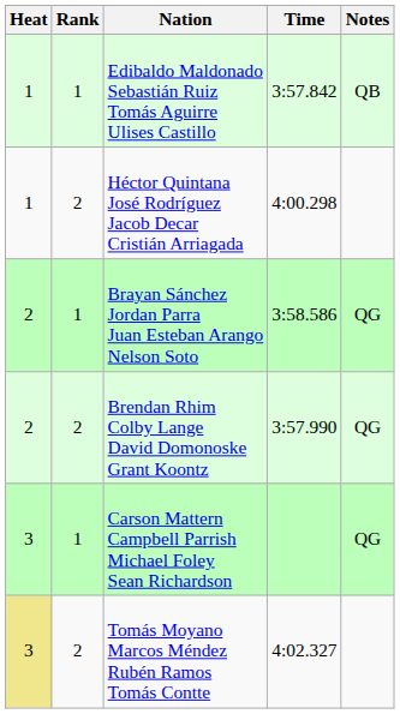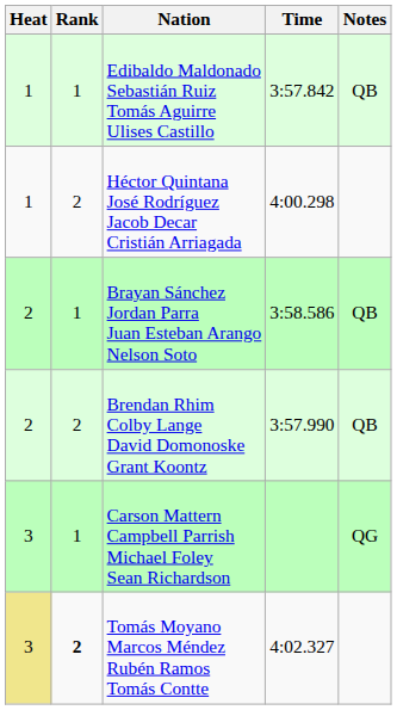 <table class="wikitable sortable" style="text-align:center">
 <tr>
 <th>Heat</th>
 <th>Rank</th>
 <th>Nation</th>
 <th>Time</th>
 <th>Notes</th>
 </tr>
 <tr bgcolor=ddffdd>
 <td>1</td>
 <td>1</td>
 <td align=left><br><a href='#'>Edibaldo Maldonado</a><br><a href='#'>Sebastián Ruiz</a><br><a href='#'>Tomás Aguirre</a><br><a href='#'>Ulises Castillo</a></td>
 <td>3:57.842</td>
 <td>QB</td>
 </tr>
 <tr>
 <td>1</td>
 <td>2</td>
 <td align=left><br><a href='#'>Héctor Quintana</a><br><a href='#'>José Rodríguez</a><br><a href='#'>Jacob Decar</a><br><a href='#'>Cristián Arriagada</a></td>
 <td>4:00.298</td>
 <td></td>
 </tr>
 <tr bgcolor=bbffbb>
 <td>2</td>
 <td>1</td>
 <td align=left><br><a href='#'>Brayan Sánchez</a><br><a href='#'>Jordan Parra</a><br><a href='#'>Juan Esteban Arango</a><br><a href='#'>Nelson Soto</a></td>
 <td>3:58.586</td>
-<td>QG</td>
+<td>QB</td>
 </tr>
 <tr bgcolor=ddffdd>
 <td>2</td>
 <td>2</td>
 <td align=left><br><a href='#'>Brendan Rhim</a><br><a href='#'>Colby Lange</a><br><a href='#'>David Domonoske</a><br><a href='#'>Grant Koontz</a></td>
 <td>3:57.990</td>
-<td>QG</td>
+<td>QB</td>
 </tr>
 <tr bgcolor=bbffbb>
 <td>3</td>
 <td>1</td>
 <td align=left><br><a href='#'>Carson Mattern</a><br><a href='#'>Campbell Parrish</a><br><a href='#'>Michael Foley</a><br><a href='#'>Sean Richardson</a></td>
 <td></td>
 <td>QG</td>
 </tr>
 <tr>
 <td style="background: khaki;">3</td>
-<td>2</td>
+<td><strong>2</strong></td>
 <td align=left><br><a href='#'>Tomás Moyano</a><br><a href='#'>Marcos Méndez</a><br><a href='#'>Rubén Ramos</a><br><a href='#'>Tomás Contte</a></td>
 <td>4:02.327</td>
 <td></td>
 </tr>
 </table>
